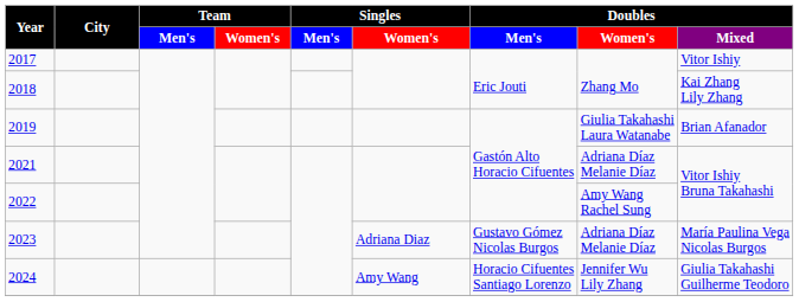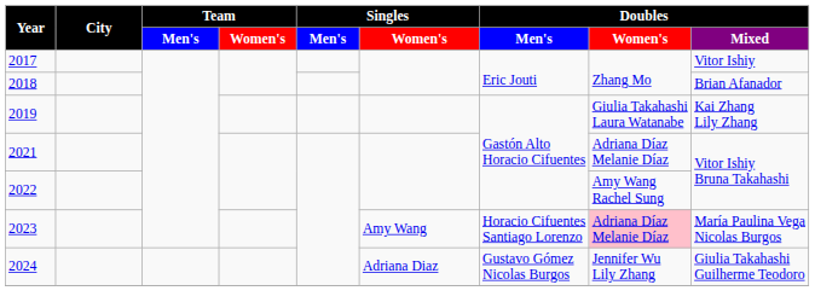 <table class="wikitable">
 <tr>
 <th rowspan=2 width="50" style="background:black; color:white">Year</th>
 <th rowspan=2 width="90" style="background:black; color:white">City</th>
 <th colspan=2 width="120" style="background:black; color:white">Team</th>
 <th colspan=2 width="200" style="background:black; color:white">Singles</th>
 <th colspan=3 width="200" style="background:black; color:white">Doubles</th>
 </tr>
 <tr>
 <td width="80" style="background:blue; color:white" align="center"><strong>Men's</strong></td>
 <td width="80" style="background:red; color:white" align="center"><strong>Women's</strong></td>
 <th style="background:blue; color:white" align="center"><strong>Men's</strong></th>
 <th style="background:red; color:white" align="center"><strong>Women's</strong></th>
 <th style="background:blue; color:white" align="center"><strong>Men's</strong></th>
 <th style="background:red; color:white" align="center"><strong>Women's</strong></th>
 <th style="background:purple; color:white" align="center"><strong>Mixed</strong></th>
 </tr>
 <tr>
 <td><a href='#'>2017</a></td>
 <td></td>
 <td rowspan=6></td>
 <td rowspan=2></td>
 <td></td>
 <td rowspan=2></td>
 <td rowspan=2><br> <a href='#'>Eric Jouti</a></td>
 <td rowspan=2><br> <a href='#'>Zhang Mo</a></td>
 <td> <a href='#'>Vitor Ishiy</a><br></td>
 </tr>
 <tr>
 <td><a href='#'>2018</a></td>
 <td></td>
 <td></td>
-<td> <a href='#'>Kai Zhang</a><br> <a href='#'>Lily Zhang</a></td>
+<td> <a href='#'>Brian Afanador</a><br></td>
 </tr>
 <tr>
 <td><a href='#'>2019</a></td>
 <td></td>
 <td></td>
 <td></td>
 <td></td>
 <td rowspan=3> <a href='#'>Gastón Alto</a><br> <a href='#'>Horacio Cifuentes</a></td>
 <td> <a href='#'>Giulia Takahashi</a><br> <a href='#'>Laura Watanabe</a></td>
-<td> <a href='#'>Brian Afanador</a><br></td>
+<td> <a href='#'>Kai Zhang</a><br> <a href='#'>Lily Zhang</a></td>
 </tr>
 <tr>
 <td><a href='#'>2021</a></td>
 <td></td>
 <td rowspan=2></td>
 <td rowspan=4></td>
 <td rowspan=2></td>
 <td> <a href='#'>Adriana Díaz</a><br> <a href='#'>Melanie Díaz</a></td>
 <td rowspan=2> <a href='#'>Vitor Ishiy</a><br> <a href='#'>Bruna Takahashi</a></td>
 </tr>
 <tr>
 <td><a href='#'>2022</a></td>
 <td></td>
 <td> <a href='#'>Amy Wang</a><br> <a href='#'>Rachel Sung</a></td>
 </tr>
 <tr>
 <td><a href='#'>2023</a></td>
 <td></td>
 <td></td>
-<td> <a href='#'>Adriana Diaz</a></td>
-<td> <a href='#'>Gustavo Gómez</a><br> <a href='#'>Nicolas Burgos</a></td>
-<td> <a href='#'>Adriana Díaz</a><br> <a href='#'>Melanie Díaz</a></td>
+<td> <a href='#'>Amy Wang</a></td>
+<td> <a href='#'>Horacio Cifuentes</a><br> <a href='#'>Santiago Lorenzo</a></td>
+<td style="background: pink;"> <a href='#'>Adriana Díaz</a><br> <a href='#'>Melanie Díaz</a></td>
 <td> <a href='#'>María Paulina Vega</a><br> <a href='#'>Nicolas Burgos</a></td>
 </tr>
 <tr>
 <td><a href='#'>2024</a></td>
 <td></td>
 <td></td>
 <td></td>
-<td> <a href='#'>Amy Wang</a></td>
-<td> <a href='#'>Horacio Cifuentes</a><br> <a href='#'>Santiago Lorenzo</a></td>
+<td> <a href='#'>Adriana Diaz</a></td>
+<td> <a href='#'>Gustavo Gómez</a><br> <a href='#'>Nicolas Burgos</a></td>
 <td> <a href='#'>Jennifer Wu</a><br> <a href='#'>Lily Zhang</a></td>
 <td> <a href='#'>Giulia Takahashi</a><br> <a href='#'>Guilherme Teodoro</a></td>
 </tr>
 <tr>
 </tr>
 </table>
